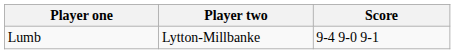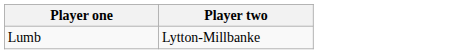 <table class="wikitable">
 <tr>
 <th width=170>Player one</th>
 <th width=170>Player two</th>
-<th width=150>Score</th>
 </tr>
 <tr>
 <td> Lumb</td>
 <td> Lytton-Millbanke</td>
-<td>9-4 9-0 9-1</td>
 </tr>
 </table>
